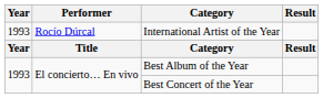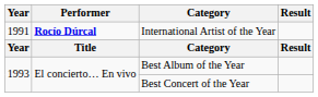 <table class="wikitable">
 <tr>
 <th>Year</th>
 <th>Performer</th>
 <th>Category</th>
 <th>Result</th>
 </tr>
 <tr>
-<td>1993</td>
-<td><a href='#'>Rocío Dúrcal</a></td>
+<td>1991</td>
+<td><strong><a href='#'>Rocío Dúrcal</a></strong></td>
 <td>International Artist of the Year</td>
 <td></td>
 </tr>
 <tr>
 <th>Year</th>
 <th>Title</th>
 <th>Category</th>
 <th>Result</th>
 </tr>
 <tr>
 <td rowspan="2">1993</td>
 <td rowspan="2">El concierto… En vivo</td>
 <td>Best Album of the Year</td>
 <td></td>
 </tr>
 <tr>
 <td>Best Concert of the Year</td>
 <td></td>
 </tr>
 </table>
